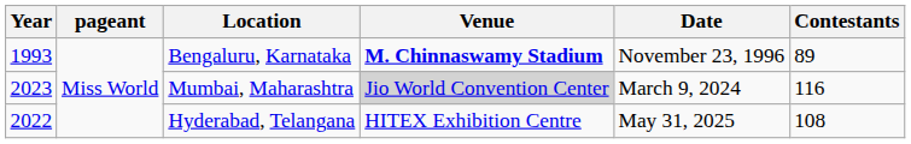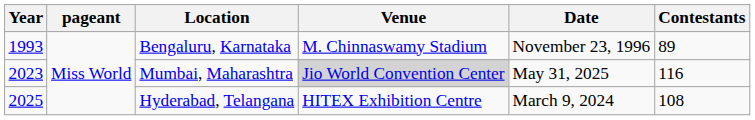 <table class="wikitable">
 <tr>
 <th>Year</th>
 <th>pageant</th>
 <th>Location</th>
 <th>Venue</th>
 <th>Date</th>
 <th>Contestants</th>
 </tr>
 <tr>
 <td><a href='#'>1993</a></td>
 <td rowspan="3"><a href='#'>Miss World</a></td>
 <td><a href='#'>Bengaluru</a>, <a href='#'>Karnataka</a></td>
-<td><strong><a href='#'>M. Chinnaswamy Stadium</a></strong></td>
+<td><a href='#'>M. Chinnaswamy Stadium</a></td>
 <td>November 23, 1996</td>
 <td>89</td>
 </tr>
 <tr>
 <td><a href='#'>2023</a></td>
 <td><a href='#'>Mumbai</a>, <a href='#'>Maharashtra</a></td>
 <td style="background: lightgrey;"><a href='#'>Jio World Convention Center</a></td>
-<td>March 9, 2024</td>
+<td>May 31, 2025</td>
 <td>116</td>
 </tr>
 <tr>
-<td><a href='#'>2022</a></td>
+<td><a href='#'>2025</a></td>
 <td><a href='#'>Hyderabad</a>, <a href='#'>Telangana</a></td>
 <td><a href='#'>HITEX Exhibition Centre</a></td>
-<td>May 31, 2025</td>
+<td>March 9, 2024</td>
 <td>108</td>
 </tr>
 </table>
